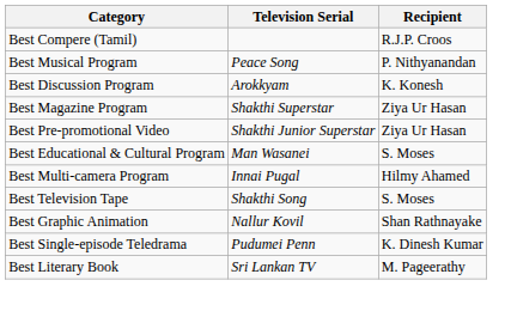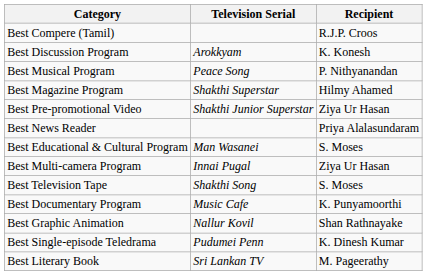 <table class="wikitable plainrowheaders sortable">
 <tr>
 <th scope="col">Category</th>
 <th scope="col">Television Serial</th>
 <th scope="col">Recipient</th>
 </tr>
 <tr>
 <td>Best Compere (Tamil)</td>
 <td></td>
 <td>R.J.P. Croos</td>
 </tr>
 <tr>
+<td>Best Discussion Program</td>
+<td><em>Arokkyam</em></td>
+<td>K. Konesh</td>
+</tr>
+<tr>
 <td>Best Musical Program</td>
 <td><em>Peace Song</em></td>
 <td>P. Nithyanandan</td>
 </tr>
 <tr>
-<td>Best Discussion Program</td>
-<td><em>Arokkyam</em></td>
-<td>K. Konesh</td>
-</tr>
-<tr>
 <td>Best Magazine Program</td>
 <td><em>Shakthi Superstar</em></td>
-<td>Ziya Ur Hasan</td>
+<td>Hilmy Ahamed</td>
 </tr>
 <tr>
 <td>Best Pre-promotional Video</td>
 <td><em>Shakthi Junior Superstar</em></td>
 <td>Ziya Ur Hasan</td>
+</tr>
+<tr>
+<td>Best News Reader</td>
+<td></td>
+<td>Priya Alalasundaram</td>
 </tr>
 <tr>
 <td>Best Educational & Cultural Program</td>
 <td><em>Man Wasanei</em></td>
 <td>S. Moses</td>
 </tr>
 <tr>
 <td>Best Multi-camera Program</td>
 <td><em>Innai Pugal</em></td>
-<td>Hilmy Ahamed</td>
+<td>Ziya Ur Hasan</td>
 </tr>
 <tr>
 <td>Best Television Tape</td>
 <td><em>Shakthi Song</em></td>
 <td>S. Moses</td>
+</tr>
+<tr>
+<td>Best Documentary Program</td>
+<td><em>Music Cafe</em></td>
+<td>K. Punyamoorthi</td>
 </tr>
 <tr>
 <td>Best Graphic Animation</td>
 <td><em>Nallur Kovil</em></td>
 <td>Shan Rathnayake</td>
 </tr>
 <tr>
 <td>Best Single-episode Teledrama</td>
 <td><em>Pudumei Penn</em></td>
 <td>K. Dinesh Kumar</td>
 </tr>
 <tr>
 <td>Best Literary Book</td>
 <td><em>Sri Lankan TV</em></td>
 <td>M. Pageerathy</td>
 </tr>
 </table>
